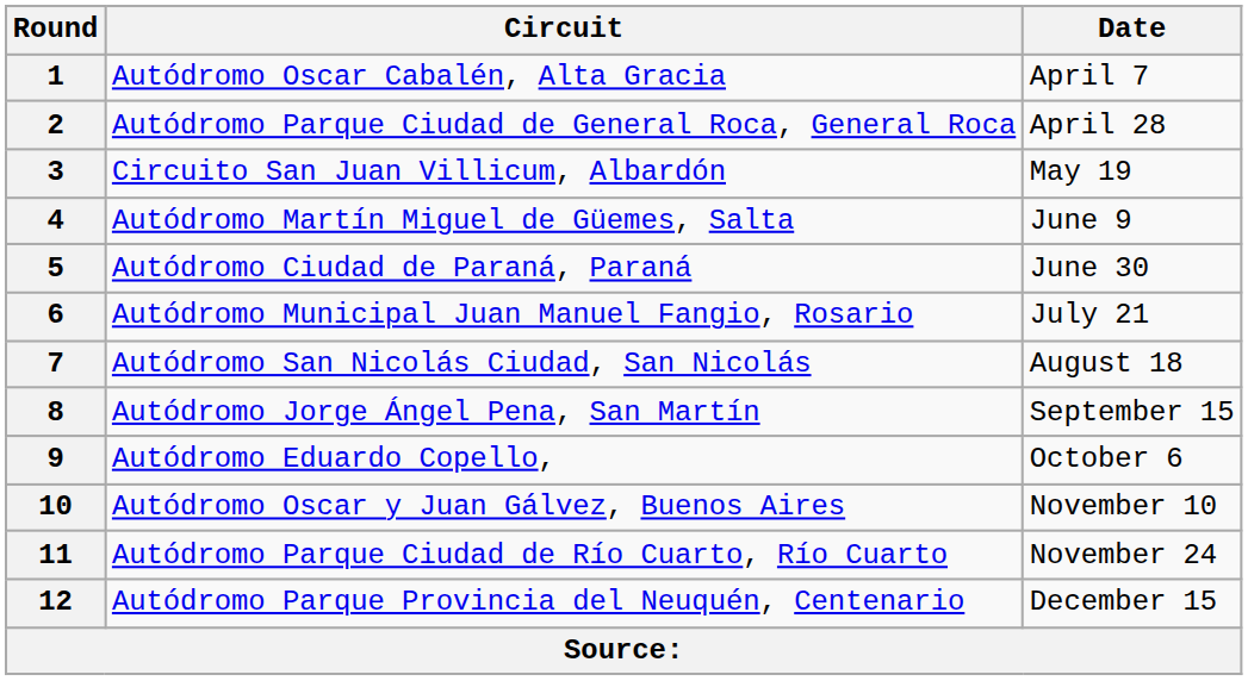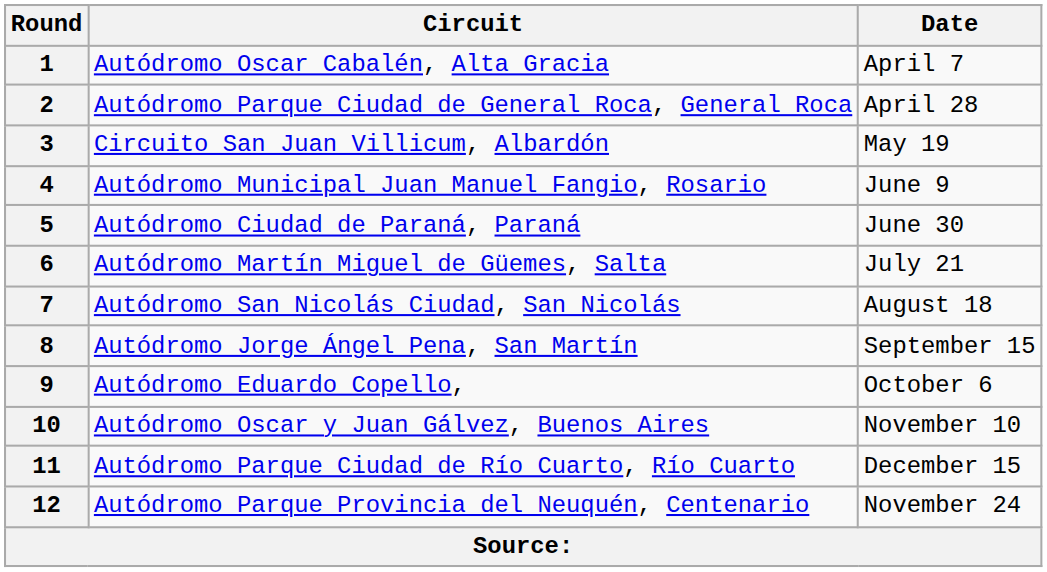 <table class="wikitable" border="1" style="font-size: 90%">
 <tr>
 <th>Round</th>
 <th>Circuit</th>
 <th>Date</th>
 </tr>
 <tr>
 <th>1</th>
 <td> <a href='#'>Autódromo Oscar Cabalén</a>, <a href='#'>Alta Gracia</a></td>
 <td>April 7</td>
 </tr>
 <tr>
 <th>2</th>
 <td> <a href='#'>Autódromo Parque Ciudad de General Roca</a>, <a href='#'>General Roca</a></td>
 <td>April 28</td>
 </tr>
 <tr>
 <th>3</th>
 <td> <a href='#'>Circuito San Juan Villicum</a>, <a href='#'>Albardón</a></td>
 <td>May 19</td>
 </tr>
 <tr>
 <th>4</th>
-<td> <a href='#'>Autódromo Martín Miguel de Güemes</a>, <a href='#'>Salta</a></td>
+<td> <a href='#'>Autódromo Municipal Juan Manuel Fangio</a>, <a href='#'>Rosario</a></td>
 <td>June 9</td>
 </tr>
 <tr>
 <th>5</th>
 <td> <a href='#'>Autódromo Ciudad de Paraná</a>, <a href='#'>Paraná</a></td>
 <td>June 30</td>
 </tr>
 <tr>
 <th>6</th>
-<td> <a href='#'>Autódromo Municipal Juan Manuel Fangio</a>, <a href='#'>Rosario</a></td>
+<td> <a href='#'>Autódromo Martín Miguel de Güemes</a>, <a href='#'>Salta</a></td>
 <td>July 21</td>
 </tr>
 <tr>
 <th>7</th>
 <td> <a href='#'>Autódromo San Nicolás Ciudad</a>, <a href='#'>San Nicolás</a></td>
 <td>August 18</td>
 </tr>
 <tr>
 <th>8</th>
 <td> <a href='#'>Autódromo Jorge Ángel Pena</a>, <a href='#'>San Martín</a></td>
 <td>September 15</td>
 </tr>
 <tr>
 <th>9</th>
 <td> <a href='#'>Autódromo Eduardo Copello</a>, </td>
 <td>October 6</td>
 </tr>
 <tr>
 <th>10</th>
 <td> <a href='#'>Autódromo Oscar y Juan Gálvez</a>, <a href='#'>Buenos Aires</a></td>
 <td>November 10</td>
 </tr>
 <tr>
 <th>11</th>
 <td> <a href='#'>Autódromo Parque Ciudad de Río Cuarto</a>, <a href='#'>Río Cuarto</a></td>
-<td>November 24</td>
+<td>December 15</td>
 </tr>
 <tr>
 <th>12</th>
 <td> <a href='#'>Autódromo Parque Provincia del Neuquén</a>, <a href='#'>Centenario</a></td>
-<td>December 15</td>
+<td>November 24</td>
 </tr>
 <tr>
 <th colspan=3>Source:</th>
 </tr>
 </table>
